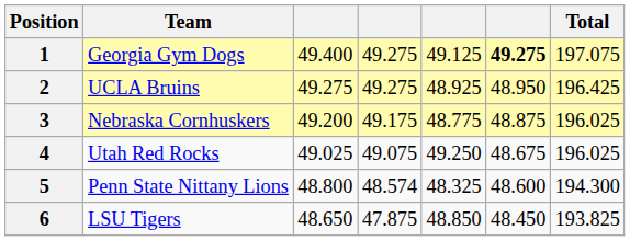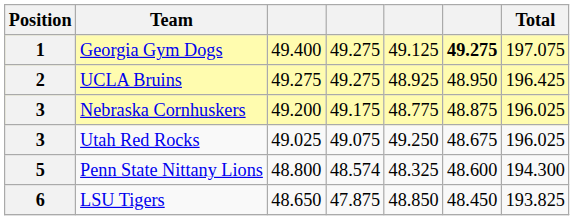 <table class="wikitable sortable" style="text-align:center; font-size:95%">
 <tr>
 <th scope=col>Position</th>
 <th scope=col>Team</th>
 <th scope=col></th>
 <th scope=col></th>
 <th scope=col></th>
 <th scope=col></th>
 <th scope=col>Total</th>
 </tr>
 <tr bgcolor=fffcaf>
 <th scope=row>1</th>
 <td align=left><a href='#'>Georgia Gym Dogs</a></td>
 <td>49.400</td>
 <td>49.275</td>
 <td>49.125</td>
 <td><strong>49.275</strong></td>
 <td>197.075</td>
 </tr>
 <tr bgcolor=fffcaf>
 <th scope=row>2</th>
 <td align=left><a href='#'>UCLA Bruins</a></td>
 <td>49.275</td>
 <td>49.275</td>
 <td>48.925</td>
 <td>48.950</td>
 <td>196.425</td>
 </tr>
 <tr bgcolor=fffcaf>
 <th scope=row>3</th>
 <td align=left><a href='#'>Nebraska Cornhuskers</a></td>
 <td>49.200</td>
 <td>49.175</td>
 <td>48.775</td>
 <td>48.875</td>
 <td>196.025</td>
 </tr>
 <tr>
-<th scope=row>4</th>
+<th scope=row>3</th>
 <td align=left><a href='#'>Utah Red Rocks</a></td>
 <td>49.025</td>
 <td>49.075</td>
 <td>49.250</td>
 <td>48.675</td>
 <td>196.025</td>
 </tr>
 <tr>
 <th scope=row>5</th>
 <td align=left><a href='#'>Penn State Nittany Lions</a></td>
 <td>48.800</td>
 <td>48.574</td>
 <td>48.325</td>
 <td>48.600</td>
 <td>194.300</td>
 </tr>
 <tr>
 <th scope=row>6</th>
 <td align=left><a href='#'>LSU Tigers</a></td>
 <td>48.650</td>
 <td>47.875</td>
 <td>48.850</td>
 <td>48.450</td>
 <td>193.825</td>
 </tr>
 <tr>
 </tr>
 </table>
